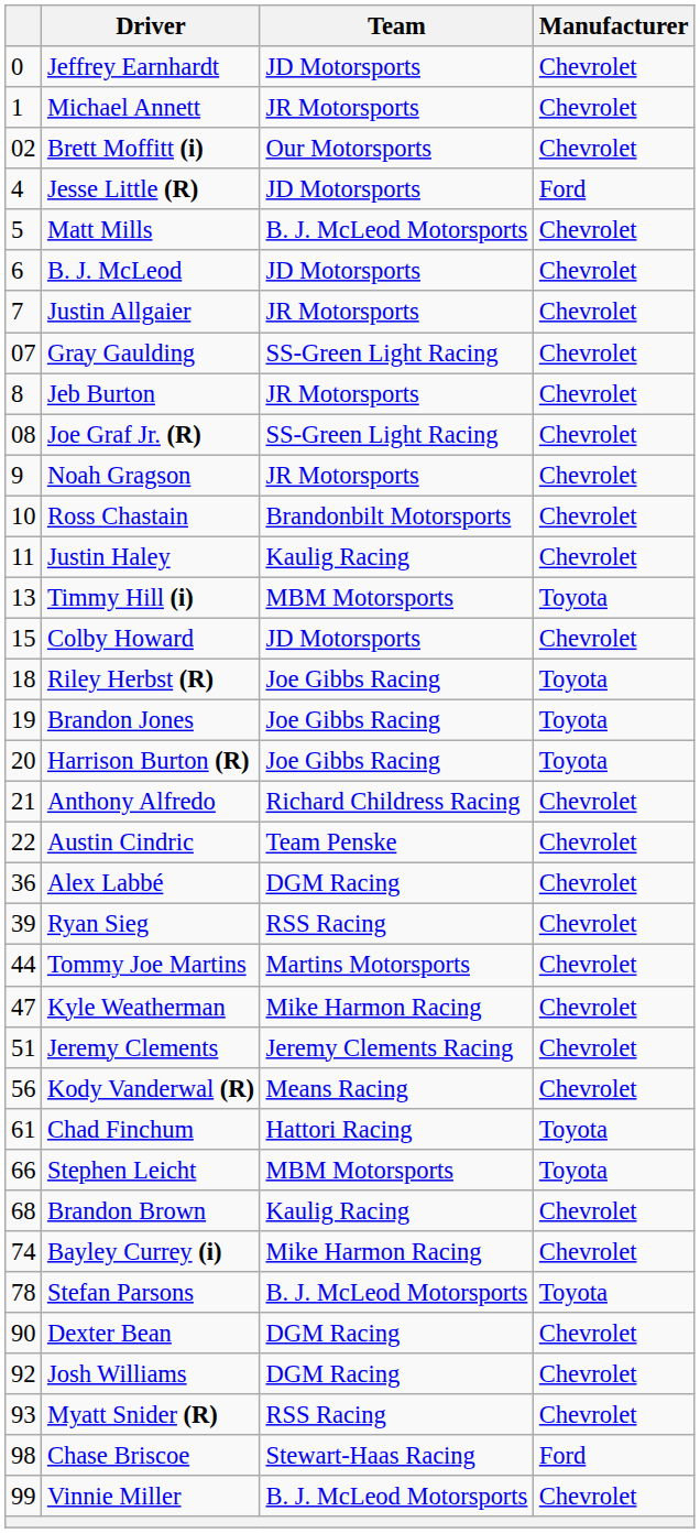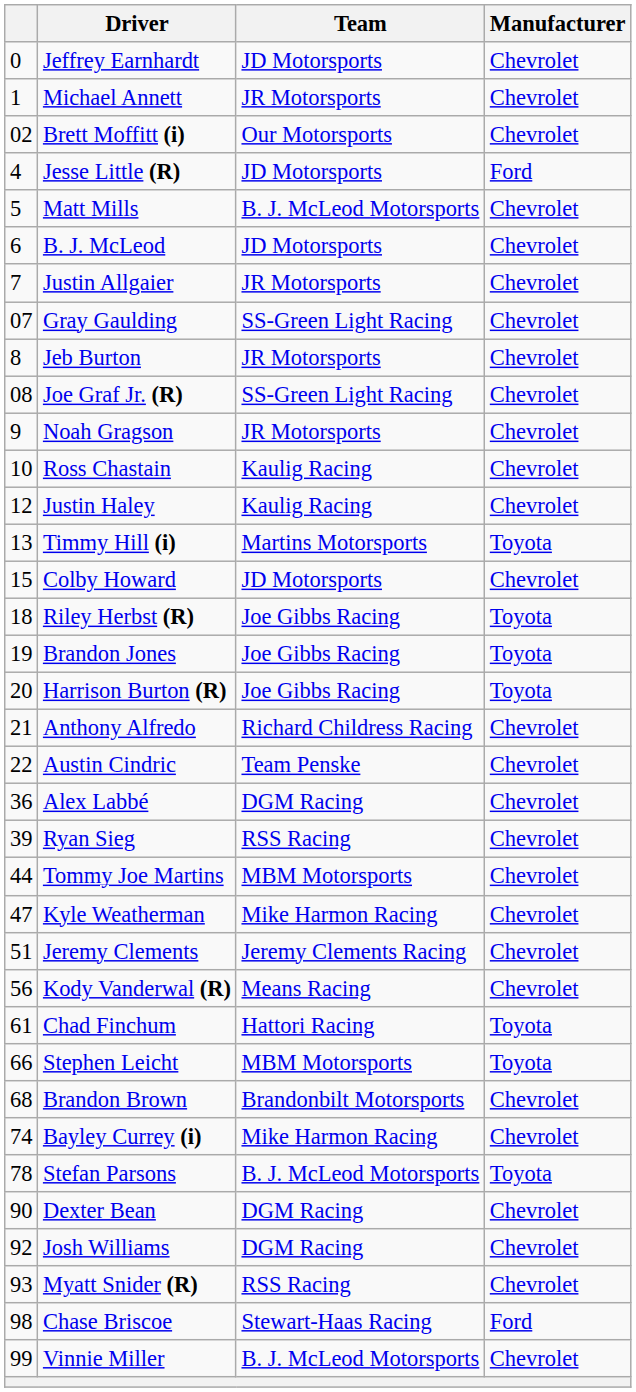 <table class="wikitable" style="font-size:95%">
 <tr>
 <th></th>
 <th>Driver</th>
 <th>Team</th>
 <th>Manufacturer</th>
 </tr>
 <tr>
 <td>0</td>
 <td><a href='#'>Jeffrey Earnhardt</a></td>
 <td><a href='#'>JD Motorsports</a></td>
 <td><a href='#'>Chevrolet</a></td>
 </tr>
 <tr>
 <td>1</td>
 <td><a href='#'>Michael Annett</a></td>
 <td><a href='#'>JR Motorsports</a></td>
 <td><a href='#'>Chevrolet</a></td>
 </tr>
 <tr>
 <td>02</td>
 <td><a href='#'>Brett Moffitt</a> <strong>(i)</strong></td>
 <td><a href='#'>Our Motorsports</a></td>
 <td><a href='#'>Chevrolet</a></td>
 </tr>
 <tr>
 <td>4</td>
 <td><a href='#'>Jesse Little</a> <strong>(R)</strong></td>
 <td><a href='#'>JD Motorsports</a></td>
 <td><a href='#'>Ford</a></td>
 </tr>
 <tr>
 <td>5</td>
 <td><a href='#'>Matt Mills</a></td>
 <td><a href='#'>B. J. McLeod Motorsports</a></td>
 <td><a href='#'>Chevrolet</a></td>
 </tr>
 <tr>
 <td>6</td>
 <td><a href='#'>B. J. McLeod</a></td>
 <td><a href='#'>JD Motorsports</a></td>
 <td><a href='#'>Chevrolet</a></td>
 </tr>
 <tr>
 <td>7</td>
 <td><a href='#'>Justin Allgaier</a></td>
 <td><a href='#'>JR Motorsports</a></td>
 <td><a href='#'>Chevrolet</a></td>
 </tr>
 <tr>
 <td>07</td>
 <td><a href='#'>Gray Gaulding</a></td>
 <td><a href='#'>SS-Green Light Racing</a></td>
 <td><a href='#'>Chevrolet</a></td>
 </tr>
 <tr>
 <td>8</td>
 <td><a href='#'>Jeb Burton</a></td>
 <td><a href='#'>JR Motorsports</a></td>
 <td><a href='#'>Chevrolet</a></td>
 </tr>
 <tr>
 <td>08</td>
 <td><a href='#'>Joe Graf Jr.</a> <strong>(R)</strong></td>
 <td><a href='#'>SS-Green Light Racing</a></td>
 <td><a href='#'>Chevrolet</a></td>
 </tr>
 <tr>
 <td>9</td>
 <td><a href='#'>Noah Gragson</a></td>
 <td><a href='#'>JR Motorsports</a></td>
 <td><a href='#'>Chevrolet</a></td>
 </tr>
 <tr>
 <td>10</td>
 <td><a href='#'>Ross Chastain</a></td>
-<td><a href='#'>Brandonbilt Motorsports</a></td>
+<td><a href='#'>Kaulig Racing</a></td>
 <td><a href='#'>Chevrolet</a></td>
 </tr>
 <tr>
-<td>11</td>
+<td>12</td>
 <td><a href='#'>Justin Haley</a></td>
 <td><a href='#'>Kaulig Racing</a></td>
 <td><a href='#'>Chevrolet</a></td>
 </tr>
 <tr>
 <td>13</td>
 <td><a href='#'>Timmy Hill</a> <strong>(i)</strong></td>
-<td><a href='#'>MBM Motorsports</a></td>
+<td><a href='#'>Martins Motorsports</a></td>
 <td><a href='#'>Toyota</a></td>
 </tr>
 <tr>
 <td>15</td>
 <td><a href='#'>Colby Howard</a></td>
 <td><a href='#'>JD Motorsports</a></td>
 <td><a href='#'>Chevrolet</a></td>
 </tr>
 <tr>
 <td>18</td>
 <td><a href='#'>Riley Herbst</a> <strong>(R)</strong></td>
 <td><a href='#'>Joe Gibbs Racing</a></td>
 <td><a href='#'>Toyota</a></td>
 </tr>
 <tr>
 <td>19</td>
 <td><a href='#'>Brandon Jones</a></td>
 <td><a href='#'>Joe Gibbs Racing</a></td>
 <td><a href='#'>Toyota</a></td>
 </tr>
 <tr>
 <td>20</td>
 <td><a href='#'>Harrison Burton</a> <strong>(R)</strong></td>
 <td><a href='#'>Joe Gibbs Racing</a></td>
 <td><a href='#'>Toyota</a></td>
 </tr>
 <tr>
 <td>21</td>
 <td><a href='#'>Anthony Alfredo</a></td>
 <td><a href='#'>Richard Childress Racing</a></td>
 <td><a href='#'>Chevrolet</a></td>
 </tr>
 <tr>
 <td>22</td>
 <td><a href='#'>Austin Cindric</a></td>
 <td><a href='#'>Team Penske</a></td>
 <td><a href='#'>Chevrolet</a></td>
 </tr>
 <tr>
 <td>36</td>
 <td><a href='#'>Alex Labbé</a></td>
 <td><a href='#'>DGM Racing</a></td>
 <td><a href='#'>Chevrolet</a></td>
 </tr>
 <tr>
 <td>39</td>
 <td><a href='#'>Ryan Sieg</a></td>
 <td><a href='#'>RSS Racing</a></td>
 <td><a href='#'>Chevrolet</a></td>
 </tr>
 <tr>
 <td>44</td>
 <td><a href='#'>Tommy Joe Martins</a></td>
-<td><a href='#'>Martins Motorsports</a></td>
+<td><a href='#'>MBM Motorsports</a></td>
 <td><a href='#'>Chevrolet</a></td>
 </tr>
 <tr>
 <td>47</td>
 <td><a href='#'>Kyle Weatherman</a></td>
 <td><a href='#'>Mike Harmon Racing</a></td>
 <td><a href='#'>Chevrolet</a></td>
 </tr>
 <tr>
 <td>51</td>
 <td><a href='#'>Jeremy Clements</a></td>
 <td><a href='#'>Jeremy Clements Racing</a></td>
 <td><a href='#'>Chevrolet</a></td>
 </tr>
 <tr>
 <td>56</td>
 <td><a href='#'>Kody Vanderwal</a> <strong>(R)</strong></td>
 <td><a href='#'>Means Racing</a></td>
 <td><a href='#'>Chevrolet</a></td>
 </tr>
 <tr>
 <td>61</td>
 <td><a href='#'>Chad Finchum</a></td>
 <td><a href='#'>Hattori Racing</a></td>
 <td><a href='#'>Toyota</a></td>
 </tr>
 <tr>
 <td>66</td>
 <td><a href='#'>Stephen Leicht</a></td>
 <td><a href='#'>MBM Motorsports</a></td>
 <td><a href='#'>Toyota</a></td>
 </tr>
 <tr>
 <td>68</td>
 <td><a href='#'>Brandon Brown</a></td>
-<td><a href='#'>Kaulig Racing</a></td>
+<td><a href='#'>Brandonbilt Motorsports</a></td>
 <td><a href='#'>Chevrolet</a></td>
 </tr>
 <tr>
 <td>74</td>
 <td><a href='#'>Bayley Currey</a> <strong>(i)</strong></td>
 <td><a href='#'>Mike Harmon Racing</a></td>
 <td><a href='#'>Chevrolet</a></td>
 </tr>
 <tr>
 <td>78</td>
 <td><a href='#'>Stefan Parsons</a></td>
 <td><a href='#'>B. J. McLeod Motorsports</a></td>
 <td><a href='#'>Toyota</a></td>
 </tr>
 <tr>
 <td>90</td>
 <td><a href='#'>Dexter Bean</a></td>
 <td><a href='#'>DGM Racing</a></td>
 <td><a href='#'>Chevrolet</a></td>
 </tr>
 <tr>
 <td>92</td>
 <td><a href='#'>Josh Williams</a></td>
 <td><a href='#'>DGM Racing</a></td>
 <td><a href='#'>Chevrolet</a></td>
 </tr>
 <tr>
 <td>93</td>
 <td><a href='#'>Myatt Snider</a> <strong>(R)</strong></td>
 <td><a href='#'>RSS Racing</a></td>
 <td><a href='#'>Chevrolet</a></td>
 </tr>
 <tr>
 <td>98</td>
 <td><a href='#'>Chase Briscoe</a></td>
 <td><a href='#'>Stewart-Haas Racing</a></td>
 <td><a href='#'>Ford</a></td>
 </tr>
 <tr>
 <td>99</td>
 <td><a href='#'>Vinnie Miller</a></td>
 <td><a href='#'>B. J. McLeod Motorsports</a></td>
 <td><a href='#'>Chevrolet</a></td>
 </tr>
 <tr>
 <th colspan="6"></th>
 </tr>
 </table>
